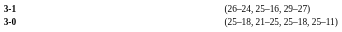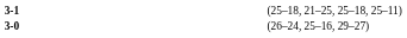 <table width=100% cellspacing=1>
 <tr>
 <th width=20%></th>
 <th width=12%></th>
 <th width=20%></th>
 <th width=33%></th>
 <td></td>
 </tr>
 <tr style=font-size:90%>
 <td align=right></td>
 <td align=center><strong>3-1</strong></td>
 <td></td>
-<td>(26–24, 25–16, 29–27)</td>
+<td>(25–18, 21–25, 25–18, 25–11)</td>
 <td></td>
 </tr>
 <tr style=font-size:90%>
 <td align=right></td>
 <td align=center><strong>3-0</strong></td>
 <td></td>
-<td>(25–18, 21–25, 25–18, 25–11)</td>
+<td>(26–24, 25–16, 29–27)</td>
 </tr>
 </table>
